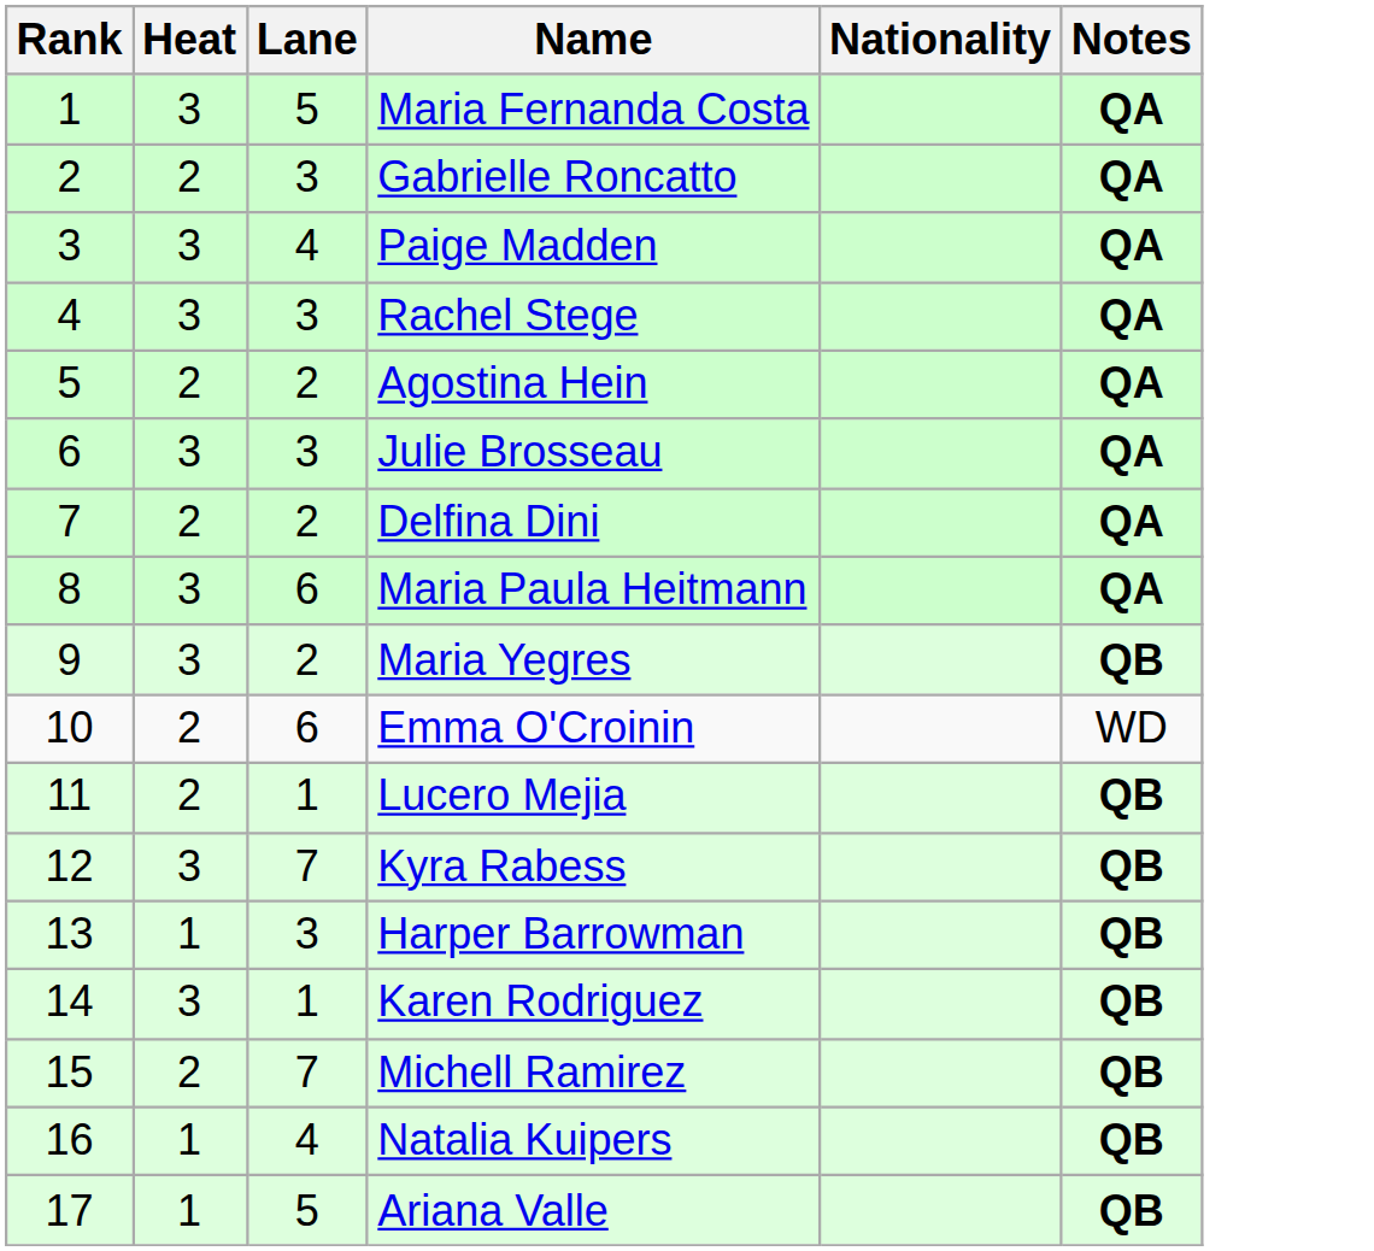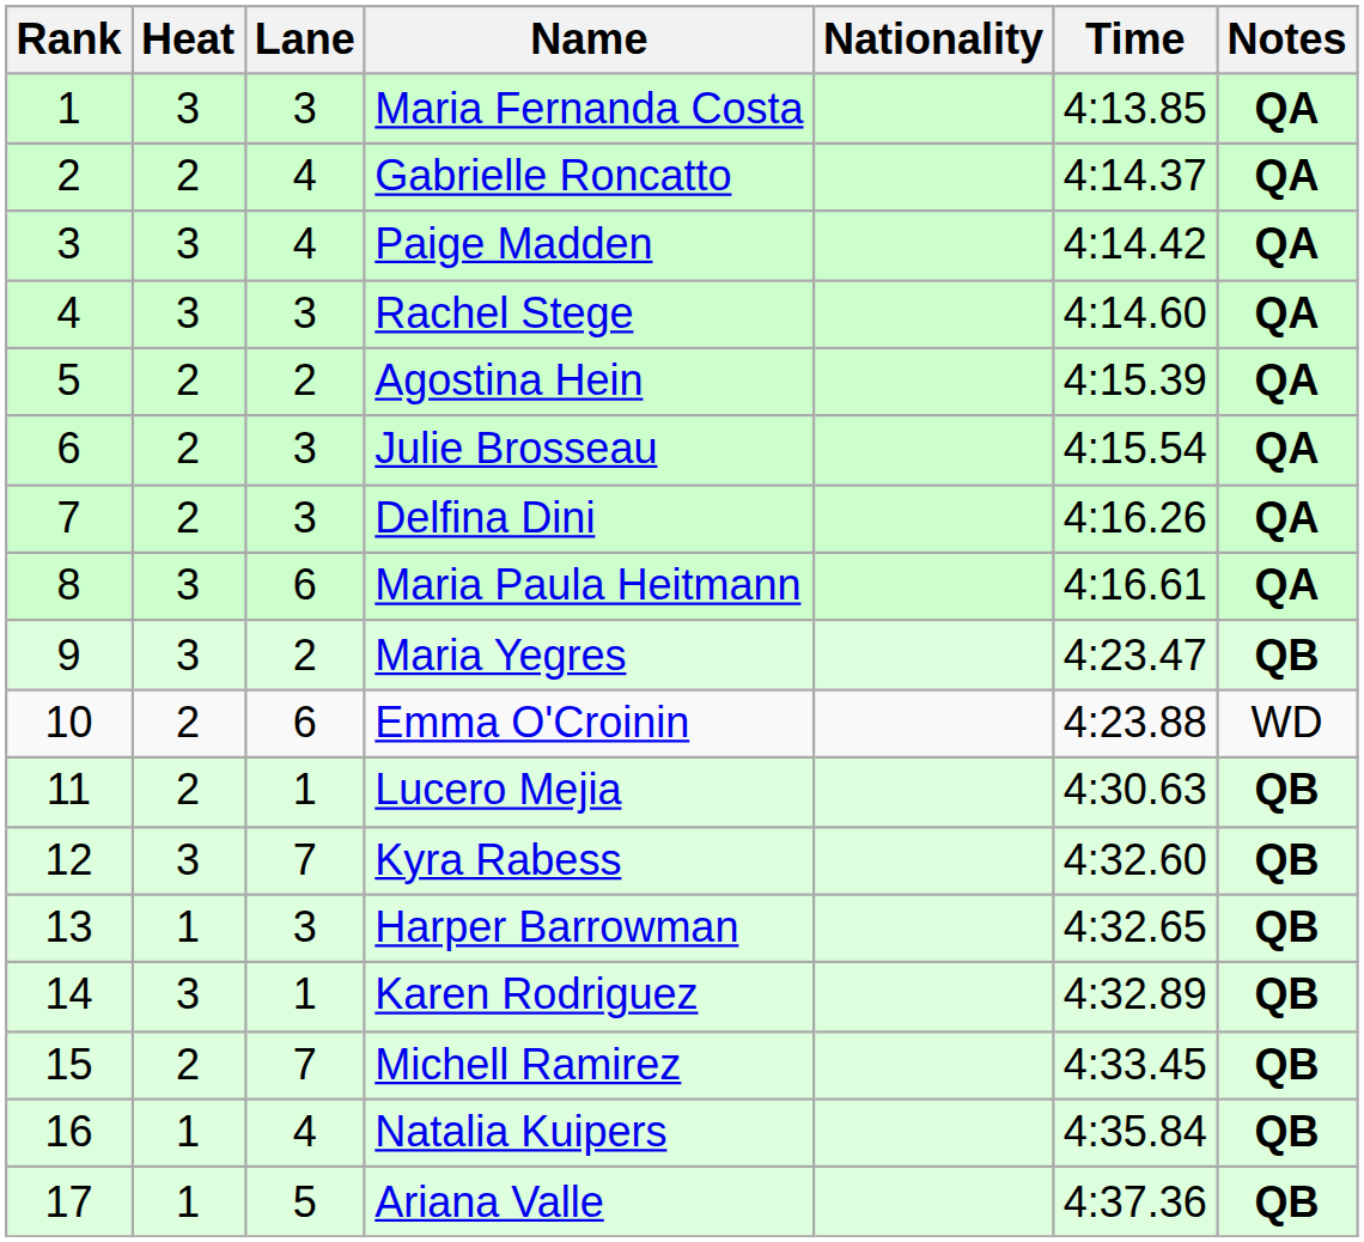 <table class="wikitable sortable" style="text-align:center">
 <tr>
 <th>Rank</th>
 <th>Heat</th>
 <th>Lane</th>
 <th>Name</th>
 <th>Nationality</th>
+<th>Time</th>
 <th>Notes</th>
 </tr>
 <tr bgcolor=ccffcc>
 <td>1</td>
 <td>3</td>
-<td>5</td>
+<td>3</td>
 <td align="left"><a href='#'>Maria Fernanda Costa</a></td>
 <td align="left"></td>
+<td>4:13.85</td>
 <td><strong>QA</strong></td>
 </tr>
 <tr bgcolor=ccffcc>
 <td>2</td>
 <td>2</td>
-<td>3</td>
+<td>4</td>
 <td align="left"><a href='#'>Gabrielle Roncatto</a></td>
 <td align="left"></td>
+<td>4:14.37</td>
 <td><strong>QA</strong></td>
 </tr>
 <tr bgcolor=ccffcc>
 <td>3</td>
 <td>3</td>
 <td>4</td>
 <td align="left"><a href='#'>Paige Madden</a></td>
 <td align="left"></td>
+<td>4:14.42</td>
 <td><strong>QA</strong></td>
 </tr>
 <tr bgcolor=ccffcc>
 <td>4</td>
 <td>3</td>
 <td>3</td>
 <td align="left"><a href='#'>Rachel Stege</a></td>
 <td align="left"></td>
+<td>4:14.60</td>
 <td><strong>QA</strong></td>
 </tr>
 <tr bgcolor=ccffcc>
 <td>5</td>
 <td>2</td>
 <td>2</td>
 <td align="left"><a href='#'>Agostina Hein</a></td>
 <td align="left"></td>
+<td>4:15.39</td>
 <td><strong>QA</strong></td>
 </tr>
 <tr bgcolor=ccffcc>
 <td>6</td>
-<td>3</td>
+<td>2</td>
 <td>3</td>
 <td align="left"><a href='#'>Julie Brosseau</a></td>
 <td align="left"></td>
+<td>4:15.54</td>
 <td><strong>QA</strong></td>
 </tr>
 <tr bgcolor=ccffcc>
 <td>7</td>
 <td>2</td>
-<td>2</td>
+<td>3</td>
 <td align="left"><a href='#'>Delfina Dini</a></td>
 <td align="left"></td>
+<td>4:16.26</td>
 <td><strong>QA</strong></td>
 </tr>
 <tr bgcolor=ccffcc>
 <td>8</td>
 <td>3</td>
 <td>6</td>
 <td align="left"><a href='#'>Maria Paula Heitmann</a></td>
 <td align="left"></td>
+<td>4:16.61</td>
 <td><strong>QA</strong></td>
 </tr>
 <tr bgcolor=ddffdd>
 <td>9</td>
 <td>3</td>
 <td>2</td>
 <td align="left"><a href='#'>Maria Yegres</a></td>
 <td align="left"></td>
+<td>4:23.47</td>
 <td><strong>QB</strong></td>
 </tr>
 <tr>
 <td>10</td>
 <td>2</td>
 <td>6</td>
 <td align="left"><a href='#'>Emma O'Croinin</a></td>
 <td align="left"></td>
+<td>4:23.88</td>
 <td>WD</td>
 </tr>
 <tr bgcolor=ddffdd>
 <td>11</td>
 <td>2</td>
 <td>1</td>
 <td align="left"><a href='#'>Lucero Mejia</a></td>
 <td align="left"></td>
+<td>4:30.63</td>
 <td><strong>QB</strong></td>
 </tr>
 <tr bgcolor=ddffdd>
 <td>12</td>
 <td>3</td>
 <td>7</td>
 <td align="left"><a href='#'>Kyra Rabess</a></td>
 <td align="left"></td>
+<td>4:32.60</td>
 <td><strong>QB</strong></td>
 </tr>
 <tr bgcolor=ddffdd>
 <td>13</td>
 <td>1</td>
 <td>3</td>
 <td align="left"><a href='#'>Harper Barrowman</a></td>
 <td align="left"></td>
+<td>4:32.65</td>
 <td><strong>QB</strong></td>
 </tr>
 <tr bgcolor=ddffdd>
 <td>14</td>
 <td>3</td>
 <td>1</td>
 <td align="left"><a href='#'>Karen Rodriguez</a></td>
 <td align="left"></td>
+<td>4:32.89</td>
 <td><strong>QB</strong></td>
 </tr>
 <tr bgcolor=ddffdd>
 <td>15</td>
 <td>2</td>
 <td>7</td>
 <td align="left"><a href='#'>Michell Ramirez</a></td>
 <td align="left"></td>
+<td>4:33.45</td>
 <td><strong>QB</strong></td>
 </tr>
 <tr bgcolor=ddffdd>
 <td>16</td>
 <td>1</td>
 <td>4</td>
 <td align="left"><a href='#'>Natalia Kuipers</a></td>
 <td align="left"></td>
+<td>4:35.84</td>
 <td><strong>QB</strong></td>
 </tr>
 <tr bgcolor=ddffdd>
 <td>17</td>
 <td>1</td>
 <td>5</td>
 <td align="left"><a href='#'>Ariana Valle</a></td>
 <td align="left"></td>
+<td>4:37.36</td>
 <td><strong>QB</strong></td>
 </tr>
 </table>
